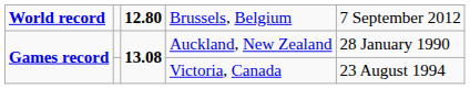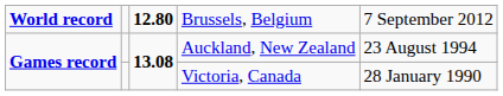 <table class="wikitable">
 <tr>
 <td><a href='#'><strong>World record</strong></a></td>
 <td></td>
 <td><strong>12.80</strong></td>
 <td><a href='#'>Brussels</a>, <a href='#'>Belgium</a></td>
 <td>7 September 2012</td>
 </tr>
 <tr>
 <td rowspan=2><a href='#'><strong>Games record</strong></a></td>
 <td></td>
 <td rowspan=2><strong>13.08</strong></td>
 <td><a href='#'>Auckland</a>, <a href='#'>New Zealand</a></td>
-<td>28 January 1990</td>
+<td>23 August 1994</td>
 </tr>
 <tr>
 <td></td>
 <td><a href='#'>Victoria</a>, <a href='#'>Canada</a></td>
-<td>23 August 1994</td>
+<td>28 January 1990</td>
 </tr>
 </table>
